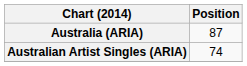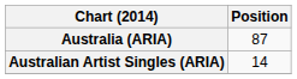 <table class="wikitable sortable plainrowheaders" style="text-align:center">
 <tr>
 <th scope="col">Chart (2014)</th>
 <th scope="col">Position</th>
 </tr>
 <tr>
 <th scope="row">Australia (ARIA)</th>
 <td>87</td>
 </tr>
 <tr>
 <th scope="row">Australian Artist Singles (ARIA)</th>
-<td>74</td>
+<td>14</td>
 </tr>
 <tr>
 </tr>
 </table>
